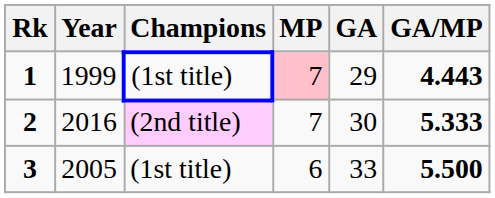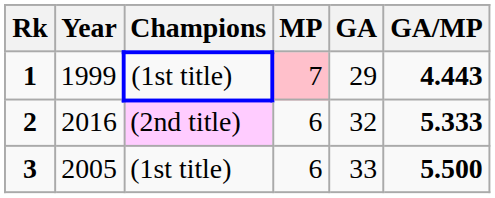 <table class="wikitable" style="text-align: right; font-size: 90%; margin-left: 1em;">
 <tr>
 <th>Rk</th>
 <th>Year</th>
 <th>Champions</th>
 <th>MP</th>
 <th>GA</th>
 <th>GA/MP</th>
 </tr>
 <tr>
 <td style="text-align: center;"><strong>1</strong></td>
 <td style="text-align: center;">1999</td>
 <td style="border: 2px solid blue; text-align: left;"> (1st title)</td>
 <td style="background: pink;">7</td>
 <td>29</td>
 <td><strong>4.443</strong></td>
 </tr>
 <tr>
 <td style="text-align: center;"><strong>2</strong></td>
 <td style="text-align: center;">2016</td>
 <td style="background-color: #ffccff; text-align: left;"> (2nd title)</td>
-<td>7</td>
-<td>30</td>
+<td>6</td>
+<td>32</td>
 <td><strong>5.333</strong></td>
 </tr>
 <tr>
 <td style="text-align: center;"><strong>3</strong></td>
 <td style="text-align: center;">2005</td>
 <td style="text-align: left;"> (1st title)</td>
 <td>6</td>
 <td>33</td>
 <td><strong>5.500</strong></td>
 </tr>
 </table>
